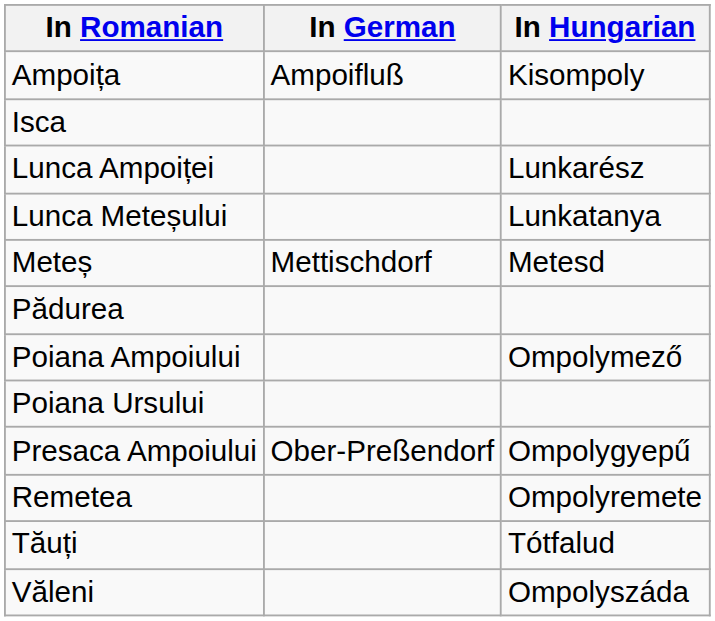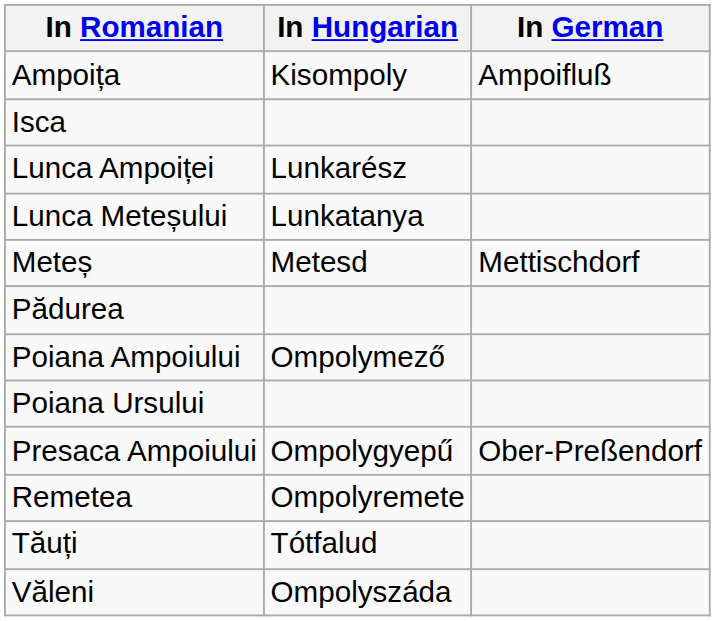 <table class="wikitable">
 <tr>
 <th>In <a href='#'>Romanian</a></th>
+<th>In <a href='#'>Hungarian</a></th>
 <th>In <a href='#'>German</a></th>
-<th>In <a href='#'>Hungarian</a></th>
 </tr>
 <tr>
 <td>Ampoița</td>
+<td>Kisompoly</td>
 <td>Ampoifluß</td>
-<td>Kisompoly</td>
 </tr>
 <tr>
 <td>Isca</td>
 <td></td>
 <td></td>
 </tr>
 <tr>
 <td>Lunca Ampoiței</td>
+<td>Lunkarész</td>
 <td></td>
-<td>Lunkarész</td>
 </tr>
 <tr>
 <td>Lunca Meteșului</td>
+<td>Lunkatanya</td>
 <td></td>
-<td>Lunkatanya</td>
 </tr>
 <tr>
 <td>Meteș</td>
+<td>Metesd</td>
 <td>Mettischdorf</td>
-<td>Metesd</td>
 </tr>
 <tr>
 <td>Pădurea</td>
 <td></td>
 <td></td>
 </tr>
 <tr>
 <td>Poiana Ampoiului</td>
+<td>Ompolymező</td>
 <td></td>
-<td>Ompolymező</td>
 </tr>
 <tr>
 <td>Poiana Ursului</td>
 <td></td>
 <td></td>
 </tr>
 <tr>
 <td>Presaca Ampoiului</td>
+<td>Ompolygyepű</td>
 <td>Ober-Preßendorf</td>
-<td>Ompolygyepű</td>
 </tr>
 <tr>
 <td>Remetea</td>
+<td>Ompolyremete</td>
 <td></td>
-<td>Ompolyremete</td>
 </tr>
 <tr>
 <td>Tăuți</td>
+<td>Tótfalud</td>
 <td></td>
-<td>Tótfalud</td>
 </tr>
 <tr>
 <td>Văleni</td>
+<td>Ompolyszáda</td>
 <td></td>
-<td>Ompolyszáda</td>
 </tr>
 </table>
